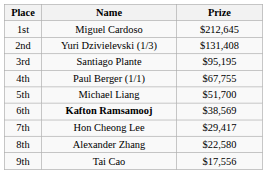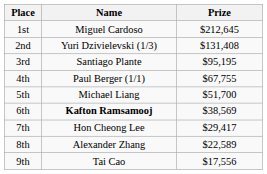 <table class="wikitable">
 <tr>
 <th width="50">Place</th>
 <th width="200">Name</th>
 <th width="125">Prize</th>
 </tr>
 <tr>
 <td align = "center">1st</td>
 <td align = "center"> Miguel Cardoso</td>
 <td align = "center">$212,645</td>
 </tr>
 <tr>
 <td align = "center">2nd</td>
 <td align = "center"> Yuri Dzivielevski (1/3)</td>
 <td align = "center">$131,408</td>
 </tr>
 <tr>
 <td align = "center">3rd</td>
 <td align = "center"> Santiago Plante</td>
 <td align = "center">$95,195</td>
 </tr>
 <tr>
 <td align = "center">4th</td>
 <td align = "center"> Paul Berger (1/1)</td>
 <td align = "center">$67,755</td>
 </tr>
 <tr>
 <td align = "center">5th</td>
 <td align = "center"> Michael Liang</td>
 <td align = "center">$51,700</td>
 </tr>
 <tr>
 <td align = "center">6th</td>
 <td align = "center"><strong> Kafton Ramsamooj</strong></td>
 <td align = "center">$38,569</td>
 </tr>
 <tr>
 <td align = "center">7th</td>
 <td align = "center"> Hon Cheong Lee</td>
 <td align = "center">$29,417</td>
 </tr>
 <tr>
 <td align = "center">8th</td>
 <td align = "center"> Alexander Zhang</td>
-<td align = "center">$22,580</td>
+<td align = "center">$22,589</td>
 </tr>
 <tr>
 <td align = "center">9th</td>
 <td align = "center"> Tai Cao</td>
 <td align = "center">$17,556</td>
 </tr>
 </table>
